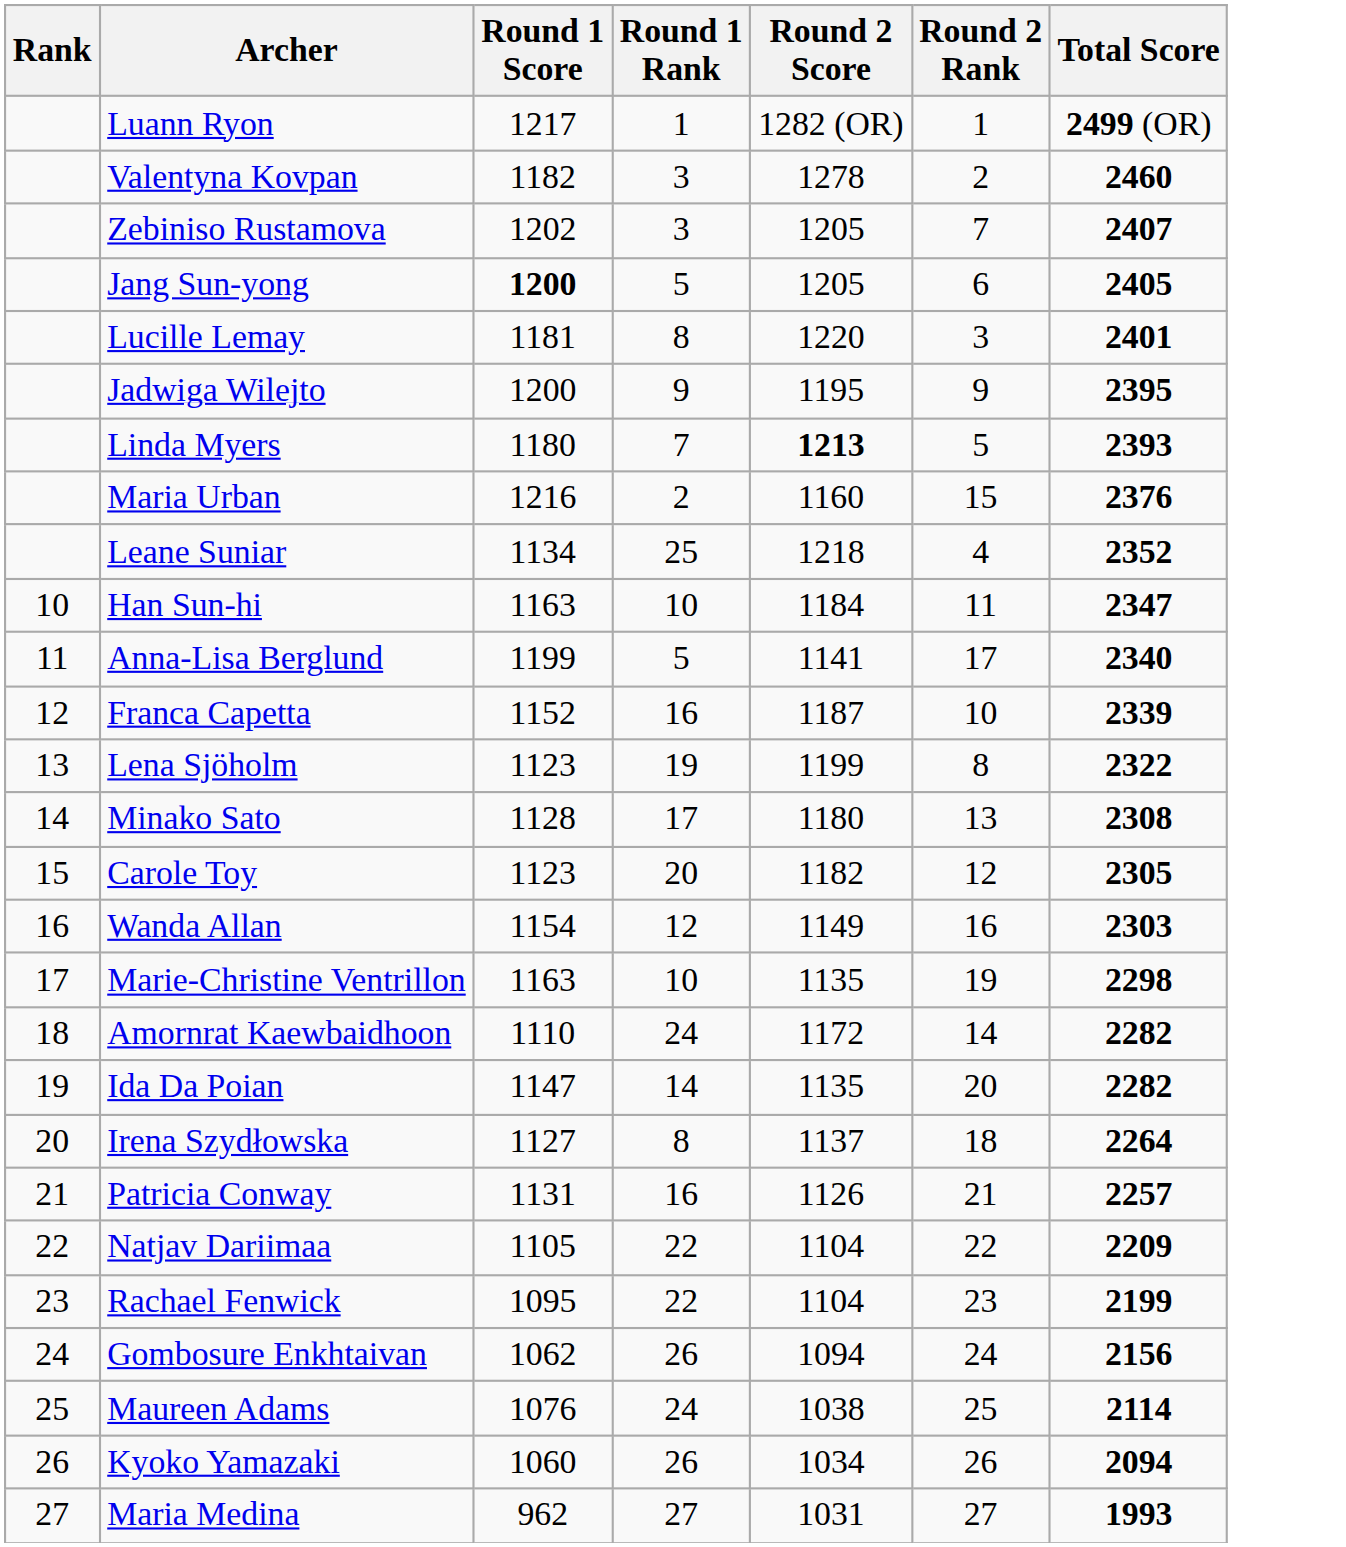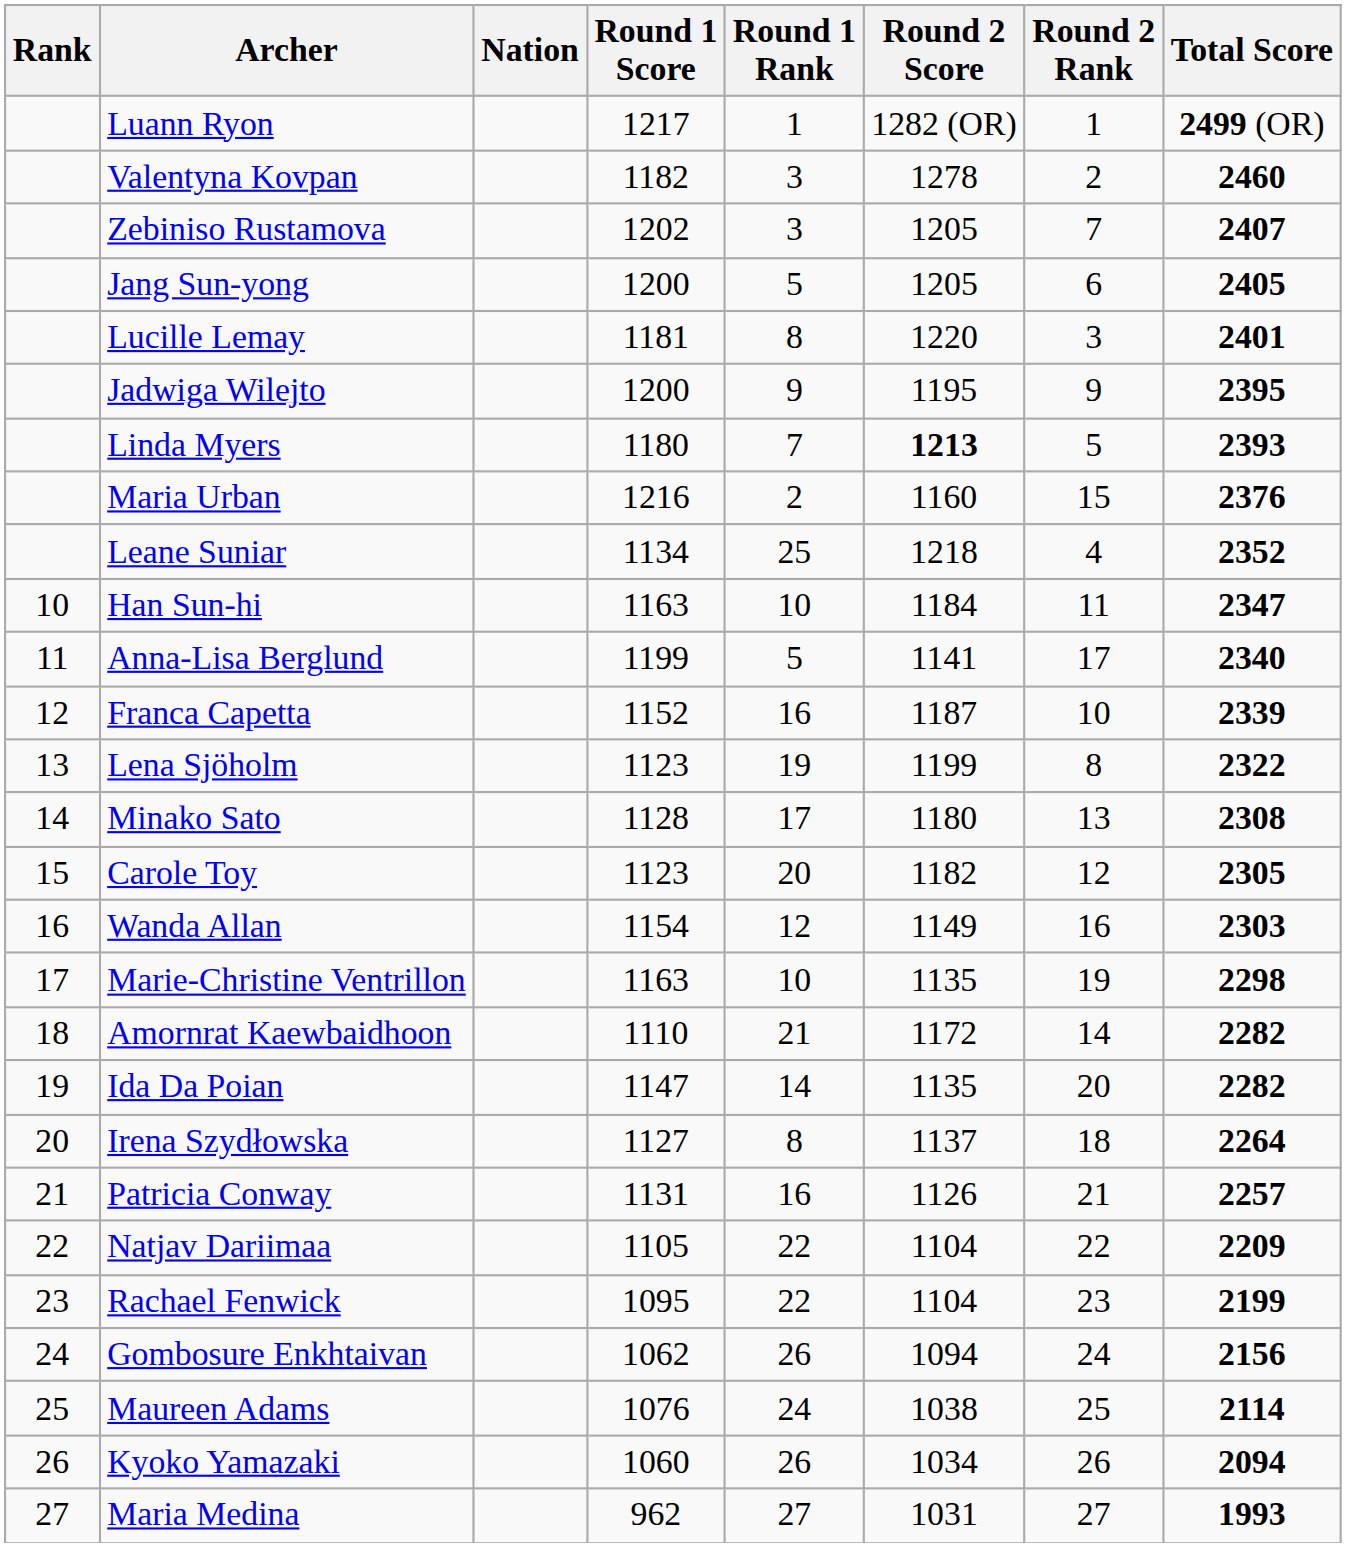 <table class="wikitable sortable" style="text-align:center;">
 <tr>
 <th>Rank</th>
 <th>Archer</th>
+<th>Nation</th>
 <th>Round 1 <br> Score</th>
 <th>Round 1 <br> Rank</th>
 <th>Round 2 <br> Score</th>
 <th>Round 2 <br> Rank</th>
 <th>Total Score</th>
 </tr>
 <tr>
 <td></td>
 <td align=left><a href='#'>Luann Ryon</a></td>
+<td align=left></td>
 <td>1217</td>
 <td>1</td>
 <td>1282 (OR)</td>
 <td>1</td>
 <td><strong>2499</strong> (OR)</td>
 </tr>
 <tr>
 <td></td>
 <td align=left><a href='#'>Valentyna Kovpan</a></td>
+<td align=left></td>
 <td>1182</td>
 <td>3</td>
 <td>1278</td>
 <td>2</td>
 <td><strong>2460</strong></td>
 </tr>
 <tr>
 <td></td>
 <td align=left><a href='#'>Zebiniso Rustamova</a></td>
+<td align=left></td>
 <td>1202</td>
 <td>3</td>
 <td>1205</td>
 <td>7</td>
 <td><strong>2407</strong></td>
 </tr>
 <tr>
 <td></td>
 <td align=left><a href='#'>Jang Sun-yong</a></td>
-<td><strong>1200</strong></td>
+<td align=left></td>
+<td>1200</td>
 <td>5</td>
 <td>1205</td>
 <td>6</td>
 <td><strong>2405</strong></td>
 </tr>
 <tr>
 <td></td>
 <td align=left><a href='#'>Lucille Lemay</a></td>
+<td align=left></td>
 <td>1181</td>
 <td>8</td>
 <td>1220</td>
 <td>3</td>
 <td><strong>2401</strong></td>
 </tr>
 <tr>
 <td></td>
 <td align=left><a href='#'>Jadwiga Wilejto</a></td>
+<td align=left></td>
 <td>1200</td>
 <td>9</td>
 <td>1195</td>
 <td>9</td>
 <td><strong>2395</strong></td>
 </tr>
 <tr>
 <td></td>
 <td align=left><a href='#'>Linda Myers</a></td>
+<td align=left></td>
 <td>1180</td>
 <td>7</td>
 <td><strong>1213</strong></td>
 <td>5</td>
 <td><strong>2393</strong></td>
 </tr>
 <tr>
 <td></td>
 <td align=left><a href='#'>Maria Urban</a></td>
+<td align=left></td>
 <td>1216</td>
 <td>2</td>
 <td>1160</td>
 <td>15</td>
 <td><strong>2376</strong></td>
 </tr>
 <tr>
 <td></td>
 <td align=left><a href='#'>Leane Suniar</a></td>
+<td align=left></td>
 <td>1134</td>
 <td>25</td>
 <td>1218</td>
 <td>4</td>
 <td><strong>2352</strong></td>
 </tr>
 <tr>
 <td>10</td>
 <td align=left><a href='#'>Han Sun-hi</a></td>
+<td align=left></td>
 <td>1163</td>
 <td>10</td>
 <td>1184</td>
 <td>11</td>
 <td><strong>2347</strong></td>
 </tr>
 <tr>
 <td>11</td>
 <td align=left><a href='#'>Anna-Lisa Berglund</a></td>
+<td align=left></td>
 <td>1199</td>
 <td>5</td>
 <td>1141</td>
 <td>17</td>
 <td><strong>2340</strong></td>
 </tr>
 <tr>
 <td>12</td>
 <td align=left><a href='#'>Franca Capetta</a></td>
+<td align=left></td>
 <td>1152</td>
 <td>16</td>
 <td>1187</td>
 <td>10</td>
 <td><strong>2339</strong></td>
 </tr>
 <tr>
 <td>13</td>
 <td align=left><a href='#'>Lena Sjöholm</a></td>
+<td align=left></td>
 <td>1123</td>
 <td>19</td>
 <td>1199</td>
 <td>8</td>
 <td><strong>2322</strong></td>
 </tr>
 <tr>
 <td>14</td>
 <td align=left><a href='#'>Minako Sato</a></td>
+<td align=left></td>
 <td>1128</td>
 <td>17</td>
 <td>1180</td>
 <td>13</td>
 <td><strong>2308</strong></td>
 </tr>
 <tr>
 <td>15</td>
 <td align=left><a href='#'>Carole Toy</a></td>
+<td align=left></td>
 <td>1123</td>
 <td>20</td>
 <td>1182</td>
 <td>12</td>
 <td><strong>2305</strong></td>
 </tr>
 <tr>
 <td>16</td>
 <td align=left><a href='#'>Wanda Allan</a></td>
+<td align=left></td>
 <td>1154</td>
 <td>12</td>
 <td>1149</td>
 <td>16</td>
 <td><strong>2303</strong></td>
 </tr>
 <tr>
 <td>17</td>
 <td align=left><a href='#'>Marie-Christine Ventrillon</a></td>
+<td align=left></td>
 <td>1163</td>
 <td>10</td>
 <td>1135</td>
 <td>19</td>
 <td><strong>2298</strong></td>
 </tr>
 <tr>
 <td>18</td>
 <td align=left><a href='#'>Amornrat Kaewbaidhoon</a></td>
+<td align=left></td>
 <td>1110</td>
-<td>24</td>
+<td>21</td>
 <td>1172</td>
 <td>14</td>
 <td><strong>2282</strong></td>
 </tr>
 <tr>
 <td>19</td>
 <td align=left><a href='#'>Ida Da Poian</a></td>
+<td align=left></td>
 <td>1147</td>
 <td>14</td>
 <td>1135</td>
 <td>20</td>
 <td><strong>2282</strong></td>
 </tr>
 <tr>
 <td>20</td>
 <td align=left><a href='#'>Irena Szydłowska</a></td>
+<td align=left></td>
 <td>1127</td>
 <td>8</td>
 <td>1137</td>
 <td>18</td>
 <td><strong>2264</strong></td>
 </tr>
 <tr>
 <td>21</td>
 <td align=left><a href='#'>Patricia Conway</a></td>
+<td align=left></td>
 <td>1131</td>
 <td>16</td>
 <td>1126</td>
 <td>21</td>
 <td><strong>2257</strong></td>
 </tr>
 <tr>
 <td>22</td>
 <td align=left><a href='#'>Natjav Dariimaa</a></td>
+<td align=left></td>
 <td>1105</td>
 <td>22</td>
 <td>1104</td>
 <td>22</td>
 <td><strong>2209</strong></td>
 </tr>
 <tr>
 <td>23</td>
 <td align=left><a href='#'>Rachael Fenwick</a></td>
+<td align=left></td>
 <td>1095</td>
 <td>22</td>
 <td>1104</td>
 <td>23</td>
 <td><strong>2199</strong></td>
 </tr>
 <tr>
 <td>24</td>
 <td align=left><a href='#'>Gombosure Enkhtaivan</a></td>
+<td align=left></td>
 <td>1062</td>
 <td>26</td>
 <td>1094</td>
 <td>24</td>
 <td><strong>2156</strong></td>
 </tr>
 <tr>
 <td>25</td>
 <td align=left><a href='#'>Maureen Adams</a></td>
+<td align=left></td>
 <td>1076</td>
 <td>24</td>
 <td>1038</td>
 <td>25</td>
 <td><strong>2114</strong></td>
 </tr>
 <tr>
 <td>26</td>
 <td align=left><a href='#'>Kyoko Yamazaki</a></td>
+<td align=left></td>
 <td>1060</td>
 <td>26</td>
 <td>1034</td>
 <td>26</td>
 <td><strong>2094</strong></td>
 </tr>
 <tr>
 <td>27</td>
 <td align=left><a href='#'>Maria Medina</a></td>
+<td align=left></td>
 <td>962</td>
 <td>27</td>
 <td>1031</td>
 <td>27</td>
 <td><strong>1993</strong></td>
 </tr>
 </table>
